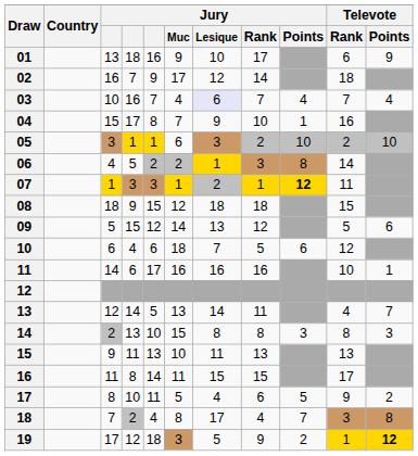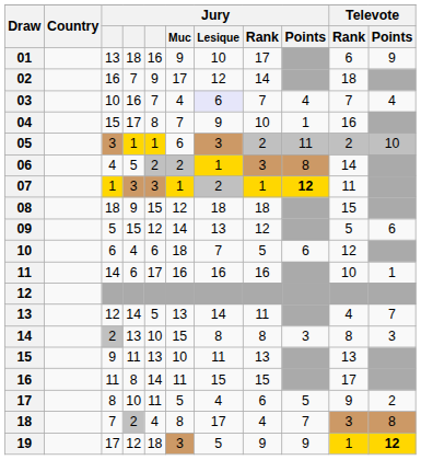 <table class="sortable wikitable collapsible plainrowheaders" style="text-align:center;">
 <tr>
 </tr>
 <tr>
 <th scope="col" rowspan="2">Draw</th>
 <th scope="col" rowspan="2">Country</th>
 <th scope="col" colspan="7">Jury</th>
 <th scope="col" colspan="2">Televote</th>
 </tr>
 <tr>
 <th scope="col"><small></small></th>
 <th scope="col"><small></small></th>
 <th scope="col"><small></small></th>
 <th scope="col"><small>Muc</small></th>
 <th scope="col"><small>Lesique</small></th>
 <th scope="col">Rank</th>
 <th scope="col">Points</th>
 <th scope="col">Rank</th>
 <th scope="col">Points</th>
 </tr>
 <tr>
 <th scope="row" style="text-align:center;">01</th>
 <td style="text-align:left;"></td>
 <td>13</td>
 <td>18</td>
 <td>16</td>
 <td>9</td>
 <td>10</td>
 <td>17</td>
 <td style="background:#AAAAAA;"></td>
 <td>6</td>
 <td>9</td>
 </tr>
 <tr>
 <th scope="row" style="text-align:center;">02</th>
 <td style="text-align:left;"></td>
 <td>16</td>
 <td>7</td>
 <td>9</td>
 <td>17</td>
 <td>12</td>
 <td>14</td>
 <td style="background:#AAAAAA;"></td>
 <td>18</td>
 <td style="background:#AAAAAA;"></td>
 </tr>
 <tr>
 <th scope="row" style="text-align:center;">03</th>
 <td style="text-align:left;"></td>
 <td>10</td>
 <td>16</td>
 <td>7</td>
 <td>4</td>
 <td style="background: lavender;">6</td>
 <td>7</td>
 <td>4</td>
 <td>7</td>
 <td>4</td>
 </tr>
 <tr>
 <th scope="row" style="text-align:center;">04</th>
 <td style="text-align:left;"></td>
 <td>15</td>
 <td>17</td>
 <td>8</td>
 <td>7</td>
 <td>9</td>
 <td>10</td>
 <td>1</td>
 <td>16</td>
 <td style="background:#AAAAAA;"></td>
 </tr>
 <tr>
 <th scope="row" style="text-align:center;">05</th>
 <td style="text-align:left;"></td>
 <td style="background:#CC9966;">3</td>
 <td style="background:gold;">1</td>
 <td style="background:gold;">1</td>
 <td>6</td>
 <td style="background:#CC9966;">3</td>
 <td style="background:silver;">2</td>
-<td style="background:silver;">10</td>
+<td style="background:silver;">11</td>
 <td style="background:silver;">2</td>
 <td style="background:silver;">10</td>
 </tr>
 <tr>
 <th scope="row" style="text-align:center;">06</th>
 <td style="text-align:left;"></td>
 <td>4</td>
 <td>5</td>
 <td style="background:silver;">2</td>
 <td style="background:silver;">2</td>
 <td style="background:gold;">1</td>
 <td style="background:#CC9966;">3</td>
 <td style="background:#CC9966;">8</td>
 <td>14</td>
 <td style="background:#AAAAAA;"></td>
 </tr>
 <tr>
 <th scope="row" style="text-align:center;">07</th>
 <td style="text-align:left;"></td>
 <td style="background:gold;">1</td>
 <td style="background:#CC9966;">3</td>
 <td style="background:#CC9966;">3</td>
 <td style="background:gold;">1</td>
 <td style="background:silver;">2</td>
 <td style="background:gold;">1</td>
 <td style="background:gold;"><strong>12</strong></td>
 <td>11</td>
 <td style="background:#AAAAAA;"></td>
 </tr>
 <tr>
 <th scope="row" style="text-align:center;">08</th>
 <td style="text-align:left;"></td>
 <td>18</td>
 <td>9</td>
 <td>15</td>
 <td>12</td>
 <td>18</td>
 <td>18</td>
 <td style="background:#AAAAAA;"></td>
 <td>15</td>
 <td style="background:#AAAAAA;"></td>
 </tr>
 <tr>
 <th scope="row" style="text-align:center;">09</th>
 <td style="text-align:left;"></td>
 <td>5</td>
 <td>15</td>
 <td>12</td>
 <td>14</td>
 <td>13</td>
 <td>12</td>
 <td style="background:#AAAAAA;"></td>
 <td>5</td>
 <td>6</td>
 </tr>
 <tr>
 <th scope="row" style="text-align:center;">10</th>
 <td style="text-align:left;"></td>
 <td>6</td>
 <td>4</td>
 <td>6</td>
 <td>18</td>
 <td>7</td>
 <td>5</td>
 <td>6</td>
 <td>12</td>
 <td style="background:#AAAAAA;"></td>
 </tr>
 <tr>
 <th scope="row" style="text-align:center;">11</th>
 <td style="text-align:left;"></td>
 <td>14</td>
 <td>6</td>
 <td>17</td>
 <td>16</td>
 <td>16</td>
 <td>16</td>
 <td style="background:#AAAAAA;"></td>
 <td>10</td>
 <td>1</td>
 </tr>
 <tr class="sortbottom">
 <th scope="row" style="text-align:center;">12</th>
 <td style="text-align:left;"></td>
 <td style="background:#AAAAAA;"></td>
 <td style="background:#AAAAAA;"></td>
 <td style="background:#AAAAAA;"></td>
 <td style="background:#AAAAAA;"></td>
 <td style="background:#AAAAAA;"></td>
 <td style="background:#AAAAAA;"></td>
 <td style="background:#AAAAAA;"></td>
 <td style="background:#AAAAAA;"></td>
 <td style="background:#AAAAAA;"></td>
 </tr>
 <tr>
 <th scope="row" style="text-align:center;">13</th>
 <td style="text-align:left;"></td>
 <td>12</td>
 <td>14</td>
 <td>5</td>
 <td>13</td>
 <td>14</td>
 <td>11</td>
 <td style="background:#AAAAAA;"></td>
 <td>4</td>
 <td>7</td>
 </tr>
 <tr>
 <th scope="row" style="text-align:center;">14</th>
 <td style="text-align:left;"></td>
 <td style="background:silver;">2</td>
 <td>13</td>
 <td>10</td>
 <td>15</td>
 <td>8</td>
 <td>8</td>
 <td>3</td>
 <td>8</td>
 <td>3</td>
 </tr>
 <tr>
 <th scope="row" style="text-align:center;">15</th>
 <td style="text-align:left;"></td>
 <td>9</td>
 <td>11</td>
 <td>13</td>
 <td>10</td>
 <td>11</td>
 <td>13</td>
 <td style="background:#AAAAAA;"></td>
 <td>13</td>
 <td style="background:#AAAAAA;"></td>
 </tr>
 <tr>
 <th scope="row" style="text-align:center;">16</th>
 <td style="text-align:left;"></td>
 <td>11</td>
 <td>8</td>
 <td>14</td>
 <td>11</td>
 <td>15</td>
 <td>15</td>
 <td style="background:#AAAAAA;"></td>
 <td>17</td>
 <td style="background:#AAAAAA;"></td>
 </tr>
 <tr>
 <th scope="row" style="text-align:center;">17</th>
 <td style="text-align:left;"></td>
 <td>8</td>
 <td>10</td>
 <td>11</td>
 <td>5</td>
 <td>4</td>
 <td>6</td>
 <td>5</td>
 <td>9</td>
 <td>2</td>
 </tr>
 <tr>
 <th scope="row" style="text-align:center;">18</th>
 <td style="text-align:left;"></td>
 <td>7</td>
 <td style="background:silver;">2</td>
 <td>4</td>
 <td>8</td>
 <td>17</td>
 <td>4</td>
 <td>7</td>
 <td style="background:#CC9966;">3</td>
 <td style="background:#CC9966;">8</td>
 </tr>
 <tr>
 <th scope="row" style="text-align:center;">19</th>
 <td style="text-align:left;"></td>
 <td>17</td>
 <td>12</td>
 <td>18</td>
 <td style="background:#CC9966;">3</td>
 <td>5</td>
 <td>9</td>
-<td>2</td>
+<td>9</td>
 <td style="background:gold;">1</td>
 <td style="background:gold;"><strong>12</strong></td>
 </tr>
 </table>
